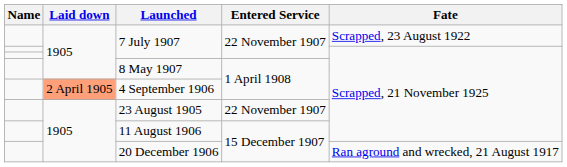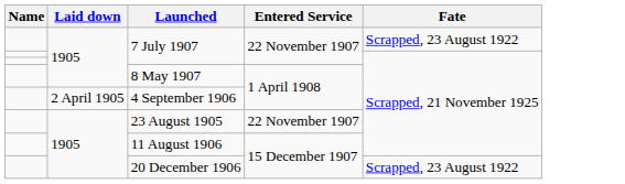 <table class="wikitable plainrowheaders">
 <tr>
 <th scope="col">Name</th>
 <th scope="col"><a href='#'>Laid down</a></th>
 <th scope="col"><a href='#'>Launched</a></th>
 <th scope="col">Entered Service</th>
 <th scope="col">Fate</th>
 </tr>
 <tr>
 <td scope="row"></td>
 <td rowspan=4>1905</td>
 <td rowspan=3>7 July 1907</td>
 <td rowspan=3>22 November 1907</td>
 <td><a href='#'>Scrapped</a>, 23 August 1922</td>
 </tr>
 <tr>
 <td scope="row"></td>
 <td rowspan=6><a href='#'>Scrapped</a>, 21 November 1925</td>
 </tr>
 <tr>
 <td scope="row"></td>
 </tr>
 <tr>
 <td scope="row"></td>
 <td>8 May 1907</td>
 <td rowspan=2>1 April 1908</td>
 </tr>
 <tr>
 <td scope="row"></td>
-<td style="background: lightsalmon;">2 April 1905</td>
+<td>2 April 1905</td>
 <td>4 September 1906</td>
 </tr>
 <tr>
 <td scope="row"></td>
 <td rowspan=3>1905</td>
 <td>23 August 1905</td>
 <td>22 November 1907</td>
 </tr>
 <tr>
 <td scope="row"></td>
 <td>11 August 1906</td>
 <td rowspan=2>15 December 1907</td>
 </tr>
 <tr>
 <td scope="row"></td>
 <td>20 December 1906</td>
-<td><a href='#'>Ran aground</a> and wrecked, 21 August 1917</td>
+<td><a href='#'>Scrapped</a>, 23 August 1922</td>
 </tr>
 </table>
